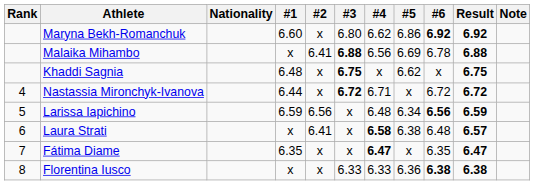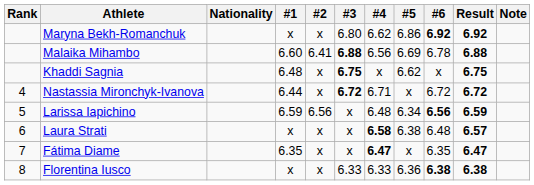 <table class="wikitable sortable" style="text-align:center">
 <tr>
 <th>Rank</th>
 <th>Athlete</th>
 <th>Nationality</th>
 <th>#1</th>
 <th>#2</th>
 <th>#3</th>
 <th>#4</th>
 <th>#5</th>
 <th>#6</th>
 <th>Result</th>
 <th>Note</th>
 </tr>
 <tr>
 <td></td>
 <td align=left><a href='#'>Maryna Bekh-Romanchuk</a></td>
 <td align=left></td>
-<td>6.60</td>
+<td>x</td>
 <td>x</td>
 <td>6.80</td>
 <td>6.62</td>
 <td>6.86</td>
 <td><strong>6.92</strong></td>
 <td><strong>6.92</strong></td>
 <td></td>
 </tr>
 <tr>
 <td></td>
 <td align=left><a href='#'>Malaika Mihambo</a></td>
 <td align=left></td>
-<td>x</td>
+<td>6.60</td>
 <td>6.41</td>
 <td><strong>6.88</strong></td>
 <td>6.56</td>
 <td>6.69</td>
 <td>6.78</td>
 <td><strong>6.88</strong></td>
 <td></td>
 </tr>
 <tr>
 <td></td>
 <td align=left><a href='#'>Khaddi Sagnia</a></td>
 <td align=left></td>
 <td>6.48</td>
 <td>x</td>
 <td><strong>6.75</strong></td>
 <td>x</td>
 <td>6.62</td>
 <td>x</td>
 <td><strong>6.75</strong></td>
 <td></td>
 </tr>
 <tr>
 <td>4</td>
 <td align=left><a href='#'>Nastassia Mironchyk-Ivanova</a></td>
 <td align=left></td>
 <td>6.44</td>
 <td>x</td>
 <td><strong>6.72</strong></td>
 <td>6.71</td>
 <td>x</td>
 <td>6.72</td>
 <td><strong>6.72</strong></td>
 <td></td>
 </tr>
 <tr>
 <td>5</td>
 <td align=left><a href='#'>Larissa Iapichino</a></td>
 <td align=left></td>
 <td>6.59</td>
 <td>6.56</td>
 <td>x</td>
 <td>6.48</td>
 <td>6.34</td>
 <td><strong>6.56</strong></td>
 <td><strong>6.59</strong></td>
 <td></td>
 </tr>
 <tr>
 <td>6</td>
 <td align=left><a href='#'>Laura Strati</a></td>
 <td align=left></td>
 <td>x</td>
-<td>6.41</td>
+<td>x</td>
 <td>x</td>
 <td><strong>6.58</strong></td>
 <td>6.38</td>
 <td>6.48</td>
 <td><strong>6.57</strong></td>
 <td></td>
 </tr>
 <tr>
 <td>7</td>
 <td align=left><a href='#'>Fátima Diame</a></td>
 <td align=left></td>
 <td>6.35</td>
 <td>x</td>
 <td>x</td>
 <td><strong>6.47</strong></td>
 <td>x</td>
 <td>6.35</td>
 <td><strong>6.47</strong></td>
 <td></td>
 </tr>
 <tr>
 <td>8</td>
 <td align=left><a href='#'>Florentina Iusco</a></td>
 <td align=left></td>
 <td>x</td>
 <td>x</td>
 <td>6.33</td>
 <td>6.33</td>
 <td>6.36</td>
 <td><strong>6.38</strong></td>
 <td><strong>6.38</strong></td>
 <td></td>
 </tr>
 </table>
